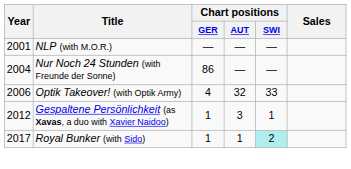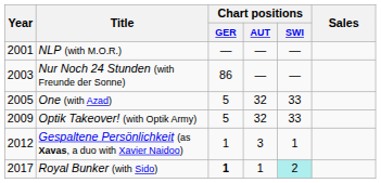 <table class="wikitable">
 <tr>
 <th style="width:20px;" rowspan="2">Year</th>
 <th style="width:230px;" rowspan="2">Title</th>
 <th colspan="3">Chart positions</th>
 <th style="width:80px;" rowspan="2">Sales</th>
 </tr>
 <tr>
 <th style="width:40px;"><small><a href='#'>GER</a></small></th>
 <th style="width:40px;"><small><a href='#'>AUT</a></small></th>
 <th style="width:40px;"><small><a href='#'>SWI</a></small></th>
 </tr>
 <tr>
 <td>2001</td>
 <td><em>NLP</em> <small>(with M.O.R.)</small></td>
 <td style="text-align:center;">—</td>
 <td style="text-align:center;">—</td>
 <td style="text-align:center;">—</td>
 <td></td>
 </tr>
 <tr>
-<td>2004</td>
+<td>2003</td>
 <td><em>Nur Noch 24 Stunden</em> <small>(with Freunde der Sonne)</small></td>
 <td style="text-align:center;">86</td>
 <td style="text-align:center;">—</td>
 <td style="text-align:center;">—</td>
 <td></td>
 </tr>
 <tr>
-<td>2006</td>
+<td>2005</td>
+<td><em>One</em> <small>(with <a href='#'>Azad</a>)</small></td>
+<td style="text-align:center;">5</td>
+<td style="text-align:center;">32</td>
+<td style="text-align:center;">33</td>
+<td></td>
+</tr>
+<tr>
+<td>2009</td>
 <td><em>Optik Takeover!</em> <small>(with Optik Army)</small></td>
-<td style="text-align:center;">4</td>
+<td style="text-align:center;">5</td>
 <td style="text-align:center;">32</td>
 <td style="text-align:center;">33</td>
 <td></td>
 </tr>
 <tr>
 <td>2012</td>
 <td><em><a href='#'>Gespaltene Persönlichkeit</a></em> <small>(as <strong>Xavas</strong>, a duo with <a href='#'>Xavier Naidoo</a>)</small></td>
 <td style="text-align:center;">1</td>
 <td style="text-align:center;">3</td>
 <td style="text-align:center;">1</td>
 <td></td>
 </tr>
 <tr>
 <td>2017</td>
 <td><em>Royal Bunker</em> <small>(with <a href='#'>Sido</a>)</small></td>
-<td style="text-align:center;">1</td>
+<td style="text-align:center;"><strong>1</strong></td>
 <td style="text-align:center;">1</td>
 <td style="background: paleturquoise; text-align:center;">2</td>
 <td></td>
 </tr>
 </table>
